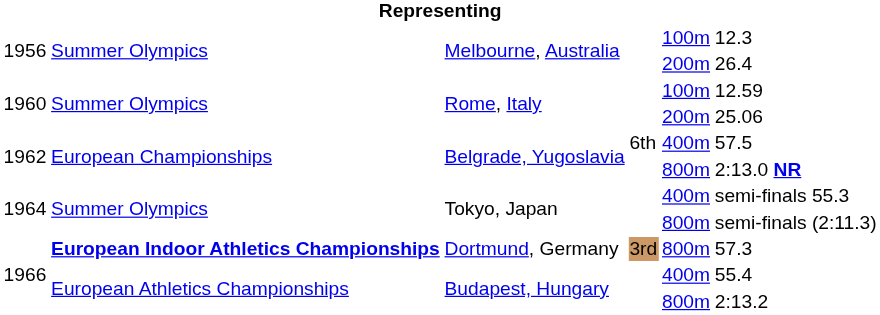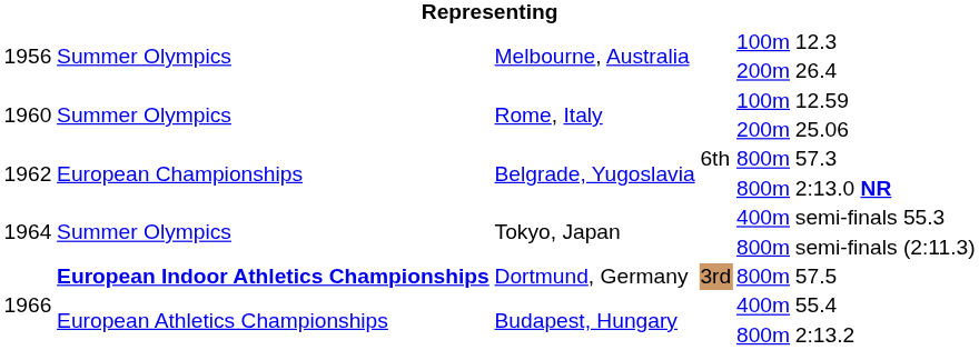 <table>
 <tr>
 <th colspan="12">Representing </th>
 </tr>
 <tr>
 <td rowspan=2>1956</td>
 <td rowspan=2><a href='#'>Summer Olympics</a></td>
 <td rowspan=2><a href='#'>Melbourne</a>, <a href='#'>Australia</a></td>
 <td></td>
 <td><a href='#'>100m</a></td>
 <td>12.3</td>
 </tr>
 <tr>
 <td></td>
 <td><a href='#'>200m</a></td>
 <td>26.4</td>
 </tr>
 <tr>
 <td rowspan=2>1960</td>
 <td rowspan=2><a href='#'>Summer Olympics</a></td>
 <td rowspan=2><a href='#'>Rome</a>, <a href='#'>Italy</a></td>
 <td></td>
 <td><a href='#'>100m</a></td>
 <td>12.59</td>
 </tr>
 <tr>
 <td></td>
 <td><a href='#'>200m</a></td>
 <td>25.06</td>
 </tr>
 <tr>
 <td rowspan=2>1962</td>
 <td rowspan=2><a href='#'>European Championships</a></td>
 <td rowspan=2><a href='#'>Belgrade, Yugoslavia</a></td>
 <td>6th</td>
-<td><a href='#'>400m</a></td>
-<td>57.5</td>
+<td><a href='#'>800m</a></td>
+<td>57.3</td>
 </tr>
 <tr>
 <td></td>
 <td><a href='#'>800m</a></td>
 <td>2:13.0 <strong><a href='#'>NR</a></strong></td>
 </tr>
 <tr>
 <td rowspan=2>1964</td>
 <td rowspan=2><a href='#'>Summer Olympics</a></td>
 <td rowspan=2>Tokyo, Japan</td>
 <td></td>
 <td><a href='#'>400m</a></td>
 <td>semi-finals 55.3</td>
 </tr>
 <tr>
 <td></td>
 <td><a href='#'>800m</a></td>
 <td>semi-finals (2:11.3)</td>
 </tr>
 <tr>
 <td rowspan=3>1966</td>
 <td><strong><a href='#'>European Indoor Athletics Championships</a></strong></td>
 <td><a href='#'>Dortmund</a>, Germany</td>
 <td style="background:#cc9966;">3rd</td>
 <td><a href='#'>800m</a></td>
-<td>57.3</td>
+<td>57.5</td>
 </tr>
 <tr>
 <td rowspan=2><a href='#'>European Athletics Championships</a></td>
 <td rowspan=2><a href='#'>Budapest, Hungary</a></td>
 <td></td>
 <td><a href='#'>400m</a></td>
 <td>55.4</td>
 </tr>
 <tr>
 <td></td>
 <td><a href='#'>800m</a></td>
 <td>2:13.2</td>
 </tr>
 </table>
